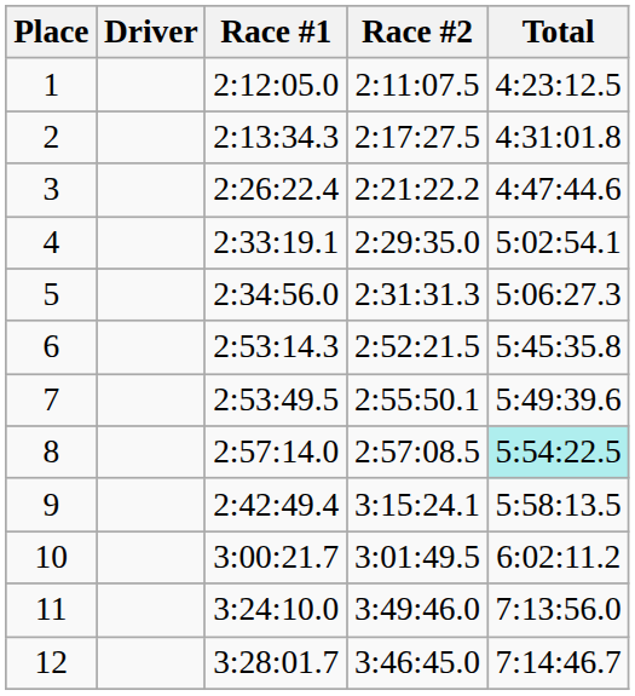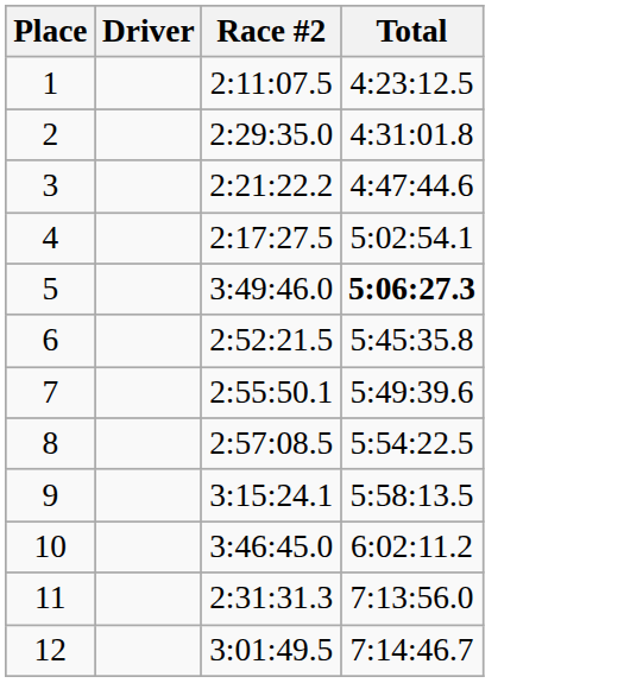 <table class="wikitable" style="text-align:center">
 <tr>
 <th>Place</th>
 <th>Driver</th>
-<th>Race #1</th>
 <th>Race #2</th>
 <th>Total</th>
 </tr>
 <tr>
 <td>1</td>
 <td align=left></td>
-<td>2:12:05.0</td>
 <td>2:11:07.5</td>
 <td>4:23:12.5</td>
 </tr>
 <tr>
 <td>2</td>
 <td align=left></td>
-<td>2:13:34.3</td>
-<td>2:17:27.5</td>
+<td>2:29:35.0</td>
 <td>4:31:01.8</td>
 </tr>
 <tr>
 <td>3</td>
 <td align=left></td>
-<td>2:26:22.4</td>
 <td>2:21:22.2</td>
 <td>4:47:44.6</td>
 </tr>
 <tr>
 <td>4</td>
 <td align=left></td>
-<td>2:33:19.1</td>
-<td>2:29:35.0</td>
+<td>2:17:27.5</td>
 <td>5:02:54.1</td>
 </tr>
 <tr>
 <td>5</td>
 <td align=left></td>
-<td>2:34:56.0</td>
-<td>2:31:31.3</td>
-<td>5:06:27.3</td>
+<td>3:49:46.0</td>
+<td><strong>5:06:27.3</strong></td>
 </tr>
 <tr>
 <td>6</td>
 <td align=left></td>
-<td>2:53:14.3</td>
 <td>2:52:21.5</td>
 <td>5:45:35.8</td>
 </tr>
 <tr>
 <td>7</td>
 <td align=left></td>
-<td>2:53:49.5</td>
 <td>2:55:50.1</td>
 <td>5:49:39.6</td>
 </tr>
 <tr>
 <td>8</td>
 <td align=left></td>
-<td>2:57:14.0</td>
 <td>2:57:08.5</td>
-<td style="background: paleturquoise;">5:54:22.5</td>
+<td>5:54:22.5</td>
 </tr>
 <tr>
 <td>9</td>
 <td align=left></td>
-<td>2:42:49.4</td>
 <td>3:15:24.1</td>
 <td>5:58:13.5</td>
 </tr>
 <tr>
 <td>10</td>
 <td align=left></td>
-<td>3:00:21.7</td>
-<td>3:01:49.5</td>
+<td>3:46:45.0</td>
 <td>6:02:11.2</td>
 </tr>
 <tr>
 <td>11</td>
 <td align=left></td>
-<td>3:24:10.0</td>
-<td>3:49:46.0</td>
+<td>2:31:31.3</td>
 <td>7:13:56.0</td>
 </tr>
 <tr>
 <td>12</td>
 <td align=left></td>
-<td>3:28:01.7</td>
-<td>3:46:45.0</td>
+<td>3:01:49.5</td>
 <td>7:14:46.7</td>
 </tr>
 </table>
